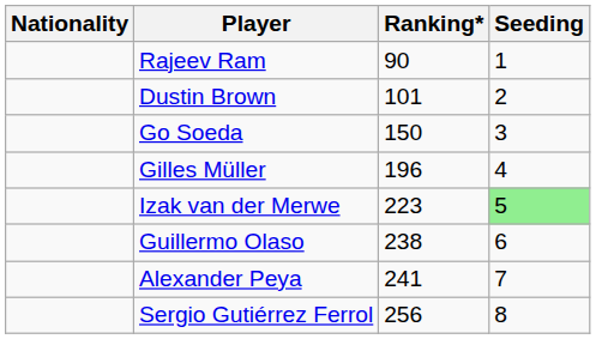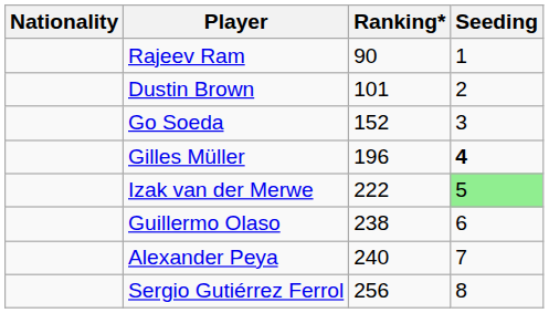 <table class="wikitable" border="1">
 <tr>
 <th>Nationality</th>
 <th>Player</th>
 <th>Ranking*</th>
 <th>Seeding</th>
 </tr>
 <tr>
 <td></td>
 <td><a href='#'>Rajeev Ram</a></td>
 <td>90</td>
 <td>1</td>
 </tr>
 <tr>
 <td></td>
 <td><a href='#'>Dustin Brown</a></td>
 <td>101</td>
 <td>2</td>
 </tr>
 <tr>
 <td></td>
 <td><a href='#'>Go Soeda</a></td>
-<td>150</td>
+<td>152</td>
 <td>3</td>
 </tr>
 <tr>
 <td></td>
 <td><a href='#'>Gilles Müller</a></td>
 <td>196</td>
-<td>4</td>
+<td><strong>4</strong></td>
 </tr>
 <tr>
 <td></td>
 <td><a href='#'>Izak van der Merwe</a></td>
-<td>223</td>
+<td>222</td>
 <td style="background: lightgreen;">5</td>
 </tr>
 <tr>
 <td></td>
 <td><a href='#'>Guillermo Olaso</a></td>
 <td>238</td>
 <td>6</td>
 </tr>
 <tr>
 <td></td>
 <td><a href='#'>Alexander Peya</a></td>
-<td>241</td>
+<td>240</td>
 <td>7</td>
 </tr>
 <tr>
 <td></td>
 <td><a href='#'>Sergio Gutiérrez Ferrol</a></td>
 <td>256</td>
 <td>8</td>
 </tr>
 </table>
